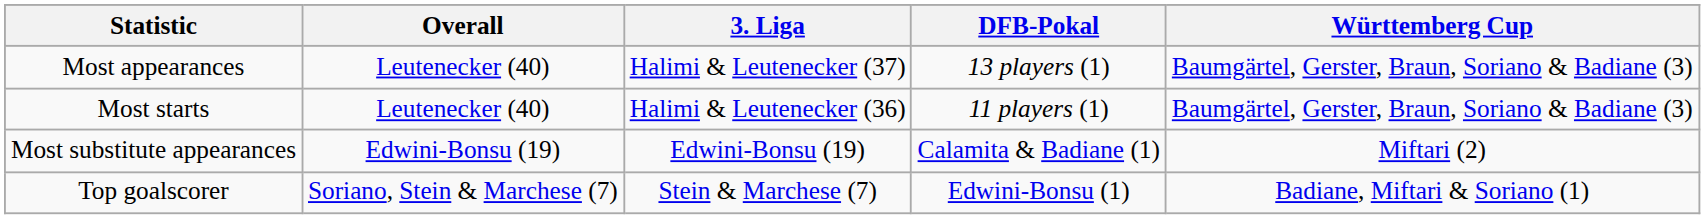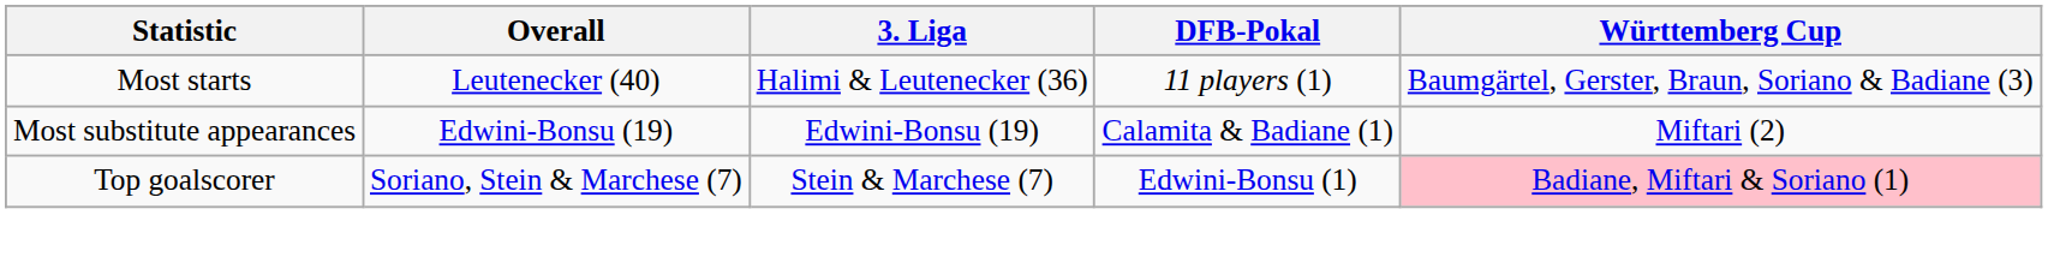 <table class="wikitable" Style="text-align: center;font-size:85%">
 <tr>
 <th>Statistic</th>
 <th>Overall</th>
 <th><a href='#'>3. Liga</a></th>
 <th><a href='#'>DFB-Pokal</a></th>
 <th><a href='#'>Württemberg Cup</a></th>
-</tr>
-<tr>
-<td>Most appearances</td>
-<td><a href='#'>Leutenecker</a> (40)</td>
-<td><a href='#'>Halimi</a> & <a href='#'>Leutenecker</a> (37)</td>
-<td><em>13 players</em> (1)</td>
-<td><a href='#'>Baumgärtel</a>, <a href='#'>Gerster</a>, <a href='#'>Braun</a>, <a href='#'>Soriano</a> & <a href='#'>Badiane</a> (3)</td>
 </tr>
 <tr>
 <td>Most starts</td>
 <td><a href='#'>Leutenecker</a> (40)</td>
 <td><a href='#'>Halimi</a> & <a href='#'>Leutenecker</a> (36)</td>
 <td><em>11 players</em> (1)</td>
 <td><a href='#'>Baumgärtel</a>, <a href='#'>Gerster</a>, <a href='#'>Braun</a>, <a href='#'>Soriano</a> & <a href='#'>Badiane</a> (3)</td>
 </tr>
 <tr>
 <td>Most substitute appearances</td>
 <td><a href='#'>Edwini-Bonsu</a> (19)</td>
 <td><a href='#'>Edwini-Bonsu</a> (19)</td>
 <td><a href='#'>Calamita</a> & <a href='#'>Badiane</a> (1)</td>
 <td><a href='#'>Miftari</a> (2)</td>
 </tr>
 <tr>
 <td>Top goalscorer</td>
 <td><a href='#'>Soriano</a>, <a href='#'>Stein</a> & <a href='#'>Marchese</a> (7)</td>
 <td><a href='#'>Stein</a> & <a href='#'>Marchese</a> (7)</td>
 <td><a href='#'>Edwini-Bonsu</a> (1)</td>
-<td><a href='#'>Badiane</a>, <a href='#'>Miftari</a> & <a href='#'>Soriano</a> (1)</td>
+<td style="background: pink;"><a href='#'>Badiane</a>, <a href='#'>Miftari</a> & <a href='#'>Soriano</a> (1)</td>
 </tr>
 </table>
